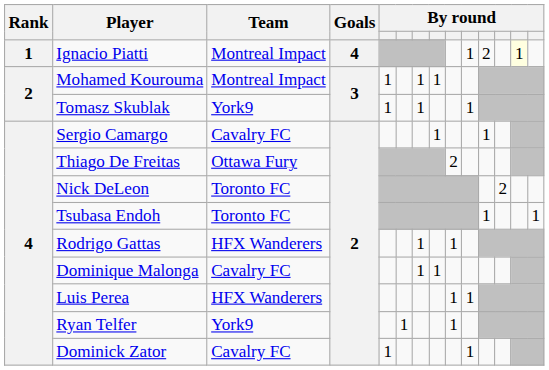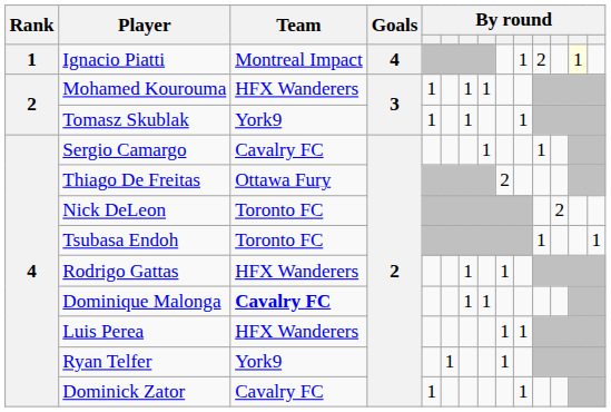 <table class="wikitable" style="text-align:center">
 <tr>
 <th rowspan="2">Rank</th>
 <th rowspan="2">Player</th>
 <th rowspan="2">Team</th>
 <th rowspan="2">Goals</th>
 <th colspan="10">By round</th>
 </tr>
 <tr>
 <th></th>
 <th></th>
 <th></th>
 <th></th>
 <th></th>
 <th></th>
 <th></th>
 <th></th>
 <th></th>
 <th></th>
 </tr>
 <tr>
 <th>1</th>
 <td align="left"> <a href='#'>Ignacio Piatti</a></td>
 <td align="left"><a href='#'>Montreal Impact</a></td>
 <th>4</th>
 <td bgcolor="silver" colspan=4></td>
 <td></td>
 <td>1</td>
 <td>2</td>
 <td></td>
 <td style="background: lightyellow;">1</td>
 <td></td>
 </tr>
 <tr>
 <th rowspan="2">2</th>
 <td align="left"> <a href='#'>Mohamed Kourouma</a></td>
-<td align="left"><a href='#'>Montreal Impact</a></td>
+<td align="left"><a href='#'>HFX Wanderers</a></td>
 <th rowspan="2">3</th>
 <td>1</td>
 <td></td>
 <td>1</td>
 <td>1</td>
 <td></td>
 <td></td>
 <td bgcolor="silver" colspan=4></td>
 </tr>
 <tr>
 <td align="left"> <a href='#'>Tomasz Skublak</a></td>
 <td align="left"><a href='#'>York9</a></td>
 <td>1</td>
 <td></td>
 <td>1</td>
 <td></td>
 <td></td>
 <td>1</td>
 <td bgcolor="silver" colspan=4></td>
 </tr>
 <tr>
 <th rowspan="9">4</th>
 <td align="left"> <a href='#'>Sergio Camargo</a></td>
 <td align="left"><a href='#'>Cavalry FC</a></td>
 <th rowspan="9">2</th>
 <td></td>
 <td></td>
 <td></td>
 <td>1</td>
 <td></td>
 <td></td>
 <td>1</td>
 <td></td>
 <td bgcolor="silver" colspan=2></td>
 </tr>
 <tr>
 <td align="left"> <a href='#'>Thiago De Freitas</a></td>
 <td align="left"><a href='#'>Ottawa Fury</a></td>
 <td bgcolor="silver" colspan=4></td>
 <td>2</td>
 <td></td>
 <td></td>
 <td></td>
 <td bgcolor="silver" colspan=2></td>
 </tr>
 <tr>
 <td align="left"> <a href='#'>Nick DeLeon</a></td>
 <td align="left"><a href='#'>Toronto FC</a></td>
 <td bgcolor="silver" colspan=6></td>
 <td></td>
 <td>2</td>
 <td></td>
 <td></td>
 </tr>
 <tr>
 <td align="left"> <a href='#'>Tsubasa Endoh</a></td>
 <td align="left"><a href='#'>Toronto FC</a></td>
 <td bgcolor="silver" colspan=6></td>
 <td>1</td>
 <td></td>
 <td></td>
 <td>1</td>
 </tr>
 <tr>
 <td align="left"> <a href='#'>Rodrigo Gattas</a></td>
 <td align="left"><a href='#'>HFX Wanderers</a></td>
 <td></td>
 <td></td>
 <td>1</td>
 <td></td>
 <td>1</td>
 <td></td>
 <td bgcolor="silver" colspan=4></td>
 </tr>
 <tr>
 <td align="left"> <a href='#'>Dominique Malonga</a></td>
-<td align="left"><a href='#'>Cavalry FC</a></td>
+<td align="left"><strong><a href='#'>Cavalry FC</a></strong></td>
 <td></td>
 <td></td>
 <td>1</td>
 <td>1</td>
 <td></td>
 <td></td>
 <td></td>
 <td></td>
 <td bgcolor="silver" colspan=2></td>
 </tr>
 <tr>
 <td align="left"> <a href='#'>Luis Perea</a></td>
 <td align="left"><a href='#'>HFX Wanderers</a></td>
 <td></td>
 <td></td>
 <td></td>
 <td></td>
 <td>1</td>
 <td>1</td>
 <td bgcolor="silver" colspan=4></td>
 </tr>
 <tr>
 <td align="left"> <a href='#'>Ryan Telfer</a></td>
 <td align="left"><a href='#'>York9</a></td>
 <td></td>
 <td>1</td>
 <td></td>
 <td></td>
 <td>1</td>
 <td></td>
 <td bgcolor="silver" colspan=4></td>
 </tr>
 <tr>
 <td align="left"> <a href='#'>Dominick Zator</a></td>
 <td align="left"><a href='#'>Cavalry FC</a></td>
 <td>1</td>
 <td></td>
 <td></td>
 <td></td>
 <td></td>
 <td>1</td>
 <td></td>
 <td></td>
 <td bgcolor="silver" colspan=2></td>
 </tr>
 </table>
